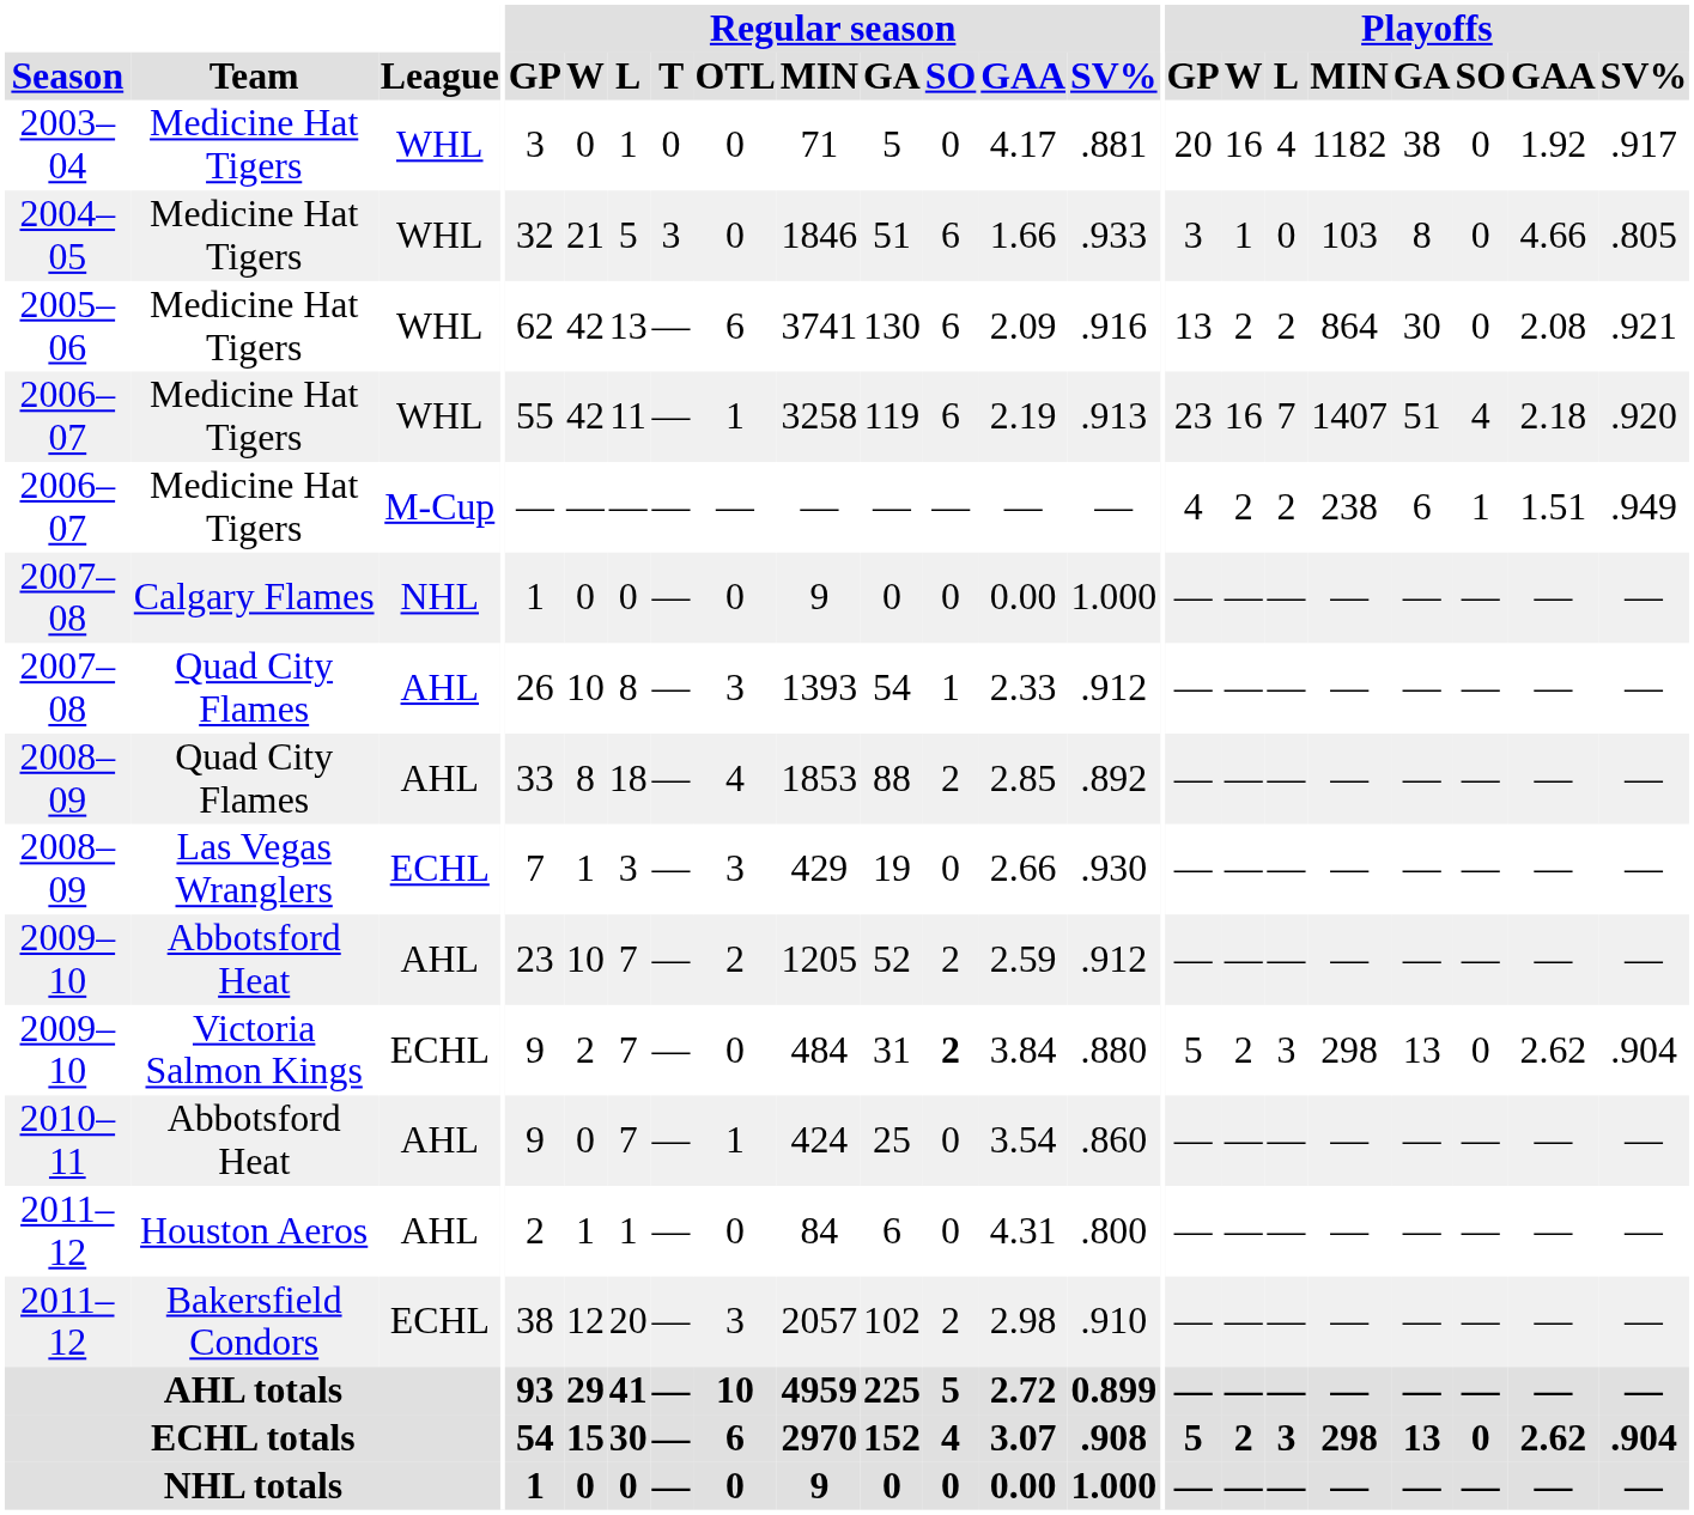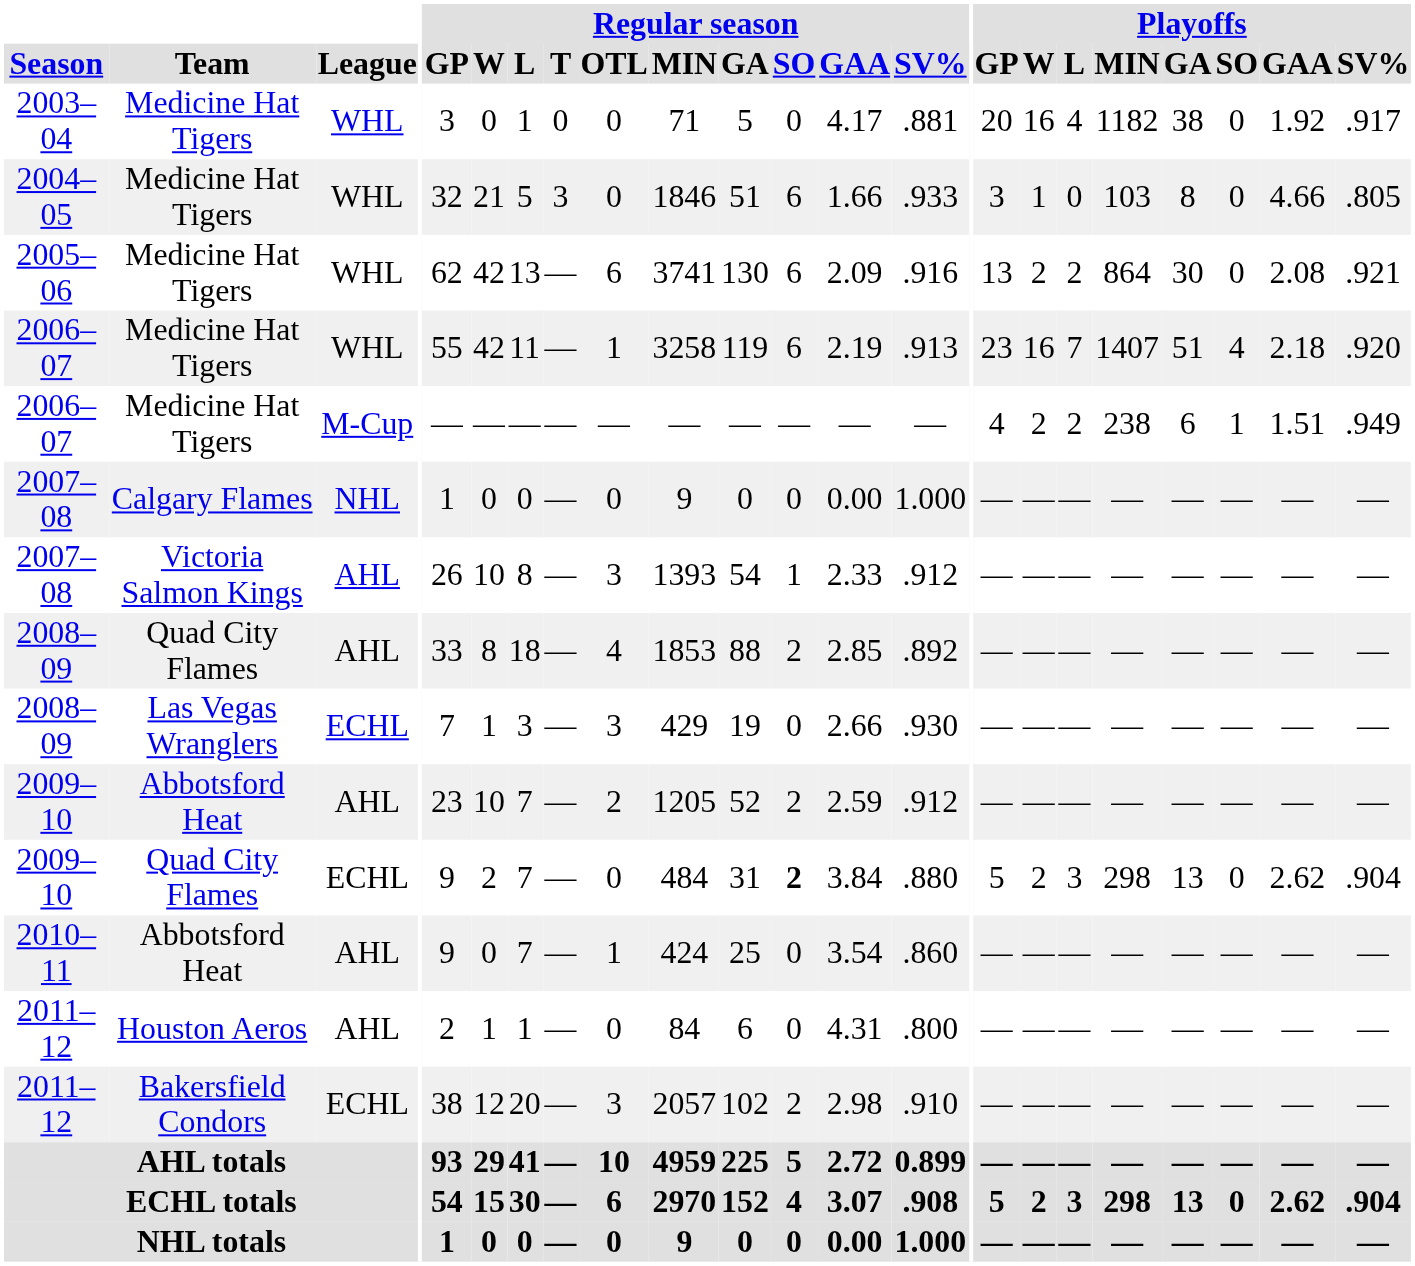 <table border="0" cellpadding="1" cellspacing="0" style="width:80%; text-align:center;">
 <tr bgcolor="#e0e0e0">
 <th colspan="3" bgcolor="#ffffff"></th>
 <th rowspan="99" bgcolor="#ffffff"></th>
 <th colspan="10" bgcolor="#e0e0e0"><a href='#'>Regular season</a></th>
 <th rowspan="99" bgcolor="#ffffff"></th>
 <th colspan="8" bgcolor="#e0e0e0"><a href='#'>Playoffs</a></th>
 </tr>
 <tr bgcolor="#e0e0e0">
 <th><a href='#'>Season</a></th>
 <th>Team</th>
 <th>League</th>
 <th>GP</th>
 <th>W</th>
 <th>L</th>
 <th>T</th>
 <th>OTL</th>
 <th>MIN</th>
 <th>GA</th>
 <th><a href='#'>SO</a></th>
 <th><a href='#'>GAA</a></th>
 <th><a href='#'>SV%</a></th>
 <th>GP</th>
 <th>W</th>
 <th>L</th>
 <th>MIN</th>
 <th>GA</th>
 <th>SO</th>
 <th>GAA</th>
 <th>SV%</th>
 </tr>
 <tr>
 <td><a href='#'>2003–04</a></td>
 <td><a href='#'>Medicine Hat Tigers</a></td>
 <td><a href='#'>WHL</a></td>
 <td>3</td>
 <td>0</td>
 <td>1</td>
 <td>0</td>
 <td>0</td>
 <td>71</td>
 <td>5</td>
 <td>0</td>
 <td>4.17</td>
 <td>.881</td>
 <td>20</td>
 <td>16</td>
 <td>4</td>
 <td>1182</td>
 <td>38</td>
 <td>0</td>
 <td>1.92</td>
 <td>.917</td>
 </tr>
 <tr bgcolor="#f0f0f0">
 <td><a href='#'>2004–05</a></td>
 <td>Medicine Hat Tigers</td>
 <td>WHL</td>
 <td>32</td>
 <td>21</td>
 <td>5</td>
 <td>3</td>
 <td>0</td>
 <td>1846</td>
 <td>51</td>
 <td>6</td>
 <td>1.66</td>
 <td>.933</td>
 <td>3</td>
 <td>1</td>
 <td>0</td>
 <td>103</td>
 <td>8</td>
 <td>0</td>
 <td>4.66</td>
 <td>.805</td>
 </tr>
 <tr>
 <td><a href='#'>2005–06</a></td>
 <td>Medicine Hat Tigers</td>
 <td>WHL</td>
 <td>62</td>
 <td>42</td>
 <td>13</td>
 <td>—</td>
 <td>6</td>
 <td>3741</td>
 <td>130</td>
 <td>6</td>
 <td>2.09</td>
 <td>.916</td>
 <td>13</td>
 <td>2</td>
 <td>2</td>
 <td>864</td>
 <td>30</td>
 <td>0</td>
 <td>2.08</td>
 <td>.921</td>
 </tr>
 <tr bgcolor="#f0f0f0">
 <td><a href='#'>2006–07</a></td>
 <td>Medicine Hat Tigers</td>
 <td>WHL</td>
 <td>55</td>
 <td>42</td>
 <td>11</td>
 <td>—</td>
 <td>1</td>
 <td>3258</td>
 <td>119</td>
 <td>6</td>
 <td>2.19</td>
 <td>.913</td>
 <td>23</td>
 <td>16</td>
 <td>7</td>
 <td>1407</td>
 <td>51</td>
 <td>4</td>
 <td>2.18</td>
 <td>.920</td>
 </tr>
 <tr>
 <td><a href='#'>2006–07</a></td>
 <td>Medicine Hat Tigers</td>
 <td><a href='#'>M-Cup</a></td>
 <td>—</td>
 <td>—</td>
 <td>—</td>
 <td>—</td>
 <td>—</td>
 <td>—</td>
 <td>—</td>
 <td>—</td>
 <td>—</td>
 <td>—</td>
 <td>4</td>
 <td>2</td>
 <td>2</td>
 <td>238</td>
 <td>6</td>
 <td>1</td>
 <td>1.51</td>
 <td>.949</td>
 </tr>
 <tr bgcolor="#f0f0f0">
 <td><a href='#'>2007–08</a></td>
 <td><a href='#'>Calgary Flames</a></td>
 <td><a href='#'>NHL</a></td>
 <td>1</td>
 <td>0</td>
 <td>0</td>
 <td>—</td>
 <td>0</td>
 <td>9</td>
 <td>0</td>
 <td>0</td>
 <td>0.00</td>
 <td>1.000</td>
 <td>—</td>
 <td>—</td>
 <td>—</td>
 <td>—</td>
 <td>—</td>
 <td>—</td>
 <td>—</td>
 <td>—</td>
 </tr>
 <tr>
 <td><a href='#'>2007–08</a></td>
-<td><a href='#'>Quad City Flames</a></td>
+<td><a href='#'>Victoria Salmon Kings</a></td>
 <td><a href='#'>AHL</a></td>
 <td>26</td>
 <td>10</td>
 <td>8</td>
 <td>—</td>
 <td>3</td>
 <td>1393</td>
 <td>54</td>
 <td>1</td>
 <td>2.33</td>
 <td>.912</td>
 <td>—</td>
 <td>—</td>
 <td>—</td>
 <td>—</td>
 <td>—</td>
 <td>—</td>
 <td>—</td>
 <td>—</td>
 </tr>
 <tr bgcolor="#f0f0f0">
 <td><a href='#'>2008–09</a></td>
 <td>Quad City Flames</td>
 <td>AHL</td>
 <td>33</td>
 <td>8</td>
 <td>18</td>
 <td>—</td>
 <td>4</td>
 <td>1853</td>
 <td>88</td>
 <td>2</td>
 <td>2.85</td>
 <td>.892</td>
 <td>—</td>
 <td>—</td>
 <td>—</td>
 <td>—</td>
 <td>—</td>
 <td>—</td>
 <td>—</td>
 <td>—</td>
 </tr>
 <tr>
 <td><a href='#'>2008–09</a></td>
 <td><a href='#'>Las Vegas Wranglers</a></td>
 <td><a href='#'>ECHL</a></td>
 <td>7</td>
 <td>1</td>
 <td>3</td>
 <td>—</td>
 <td>3</td>
 <td>429</td>
 <td>19</td>
 <td>0</td>
 <td>2.66</td>
 <td>.930</td>
 <td>—</td>
 <td>—</td>
 <td>—</td>
 <td>—</td>
 <td>—</td>
 <td>—</td>
 <td>—</td>
 <td>—</td>
 </tr>
 <tr bgcolor="#f0f0f0">
 <td><a href='#'>2009–10</a></td>
 <td><a href='#'>Abbotsford Heat</a></td>
 <td>AHL</td>
 <td>23</td>
 <td>10</td>
 <td>7</td>
 <td>—</td>
 <td>2</td>
 <td>1205</td>
 <td>52</td>
 <td>2</td>
 <td>2.59</td>
 <td>.912</td>
 <td>—</td>
 <td>—</td>
 <td>—</td>
 <td>—</td>
 <td>—</td>
 <td>—</td>
 <td>—</td>
 <td>—</td>
 </tr>
 <tr>
 <td><a href='#'>2009–10</a></td>
-<td><a href='#'>Victoria Salmon Kings</a></td>
+<td><a href='#'>Quad City Flames</a></td>
 <td>ECHL</td>
 <td>9</td>
 <td>2</td>
 <td>7</td>
 <td>—</td>
 <td>0</td>
 <td>484</td>
 <td>31</td>
 <td><strong>2</strong></td>
 <td>3.84</td>
 <td>.880</td>
 <td>5</td>
 <td>2</td>
 <td>3</td>
 <td>298</td>
 <td>13</td>
 <td>0</td>
 <td>2.62</td>
 <td>.904</td>
 </tr>
 <tr bgcolor="#f0f0f0">
 <td><a href='#'>2010–11</a></td>
 <td>Abbotsford Heat</td>
 <td>AHL</td>
 <td>9</td>
 <td>0</td>
 <td>7</td>
 <td>—</td>
 <td>1</td>
 <td>424</td>
 <td>25</td>
 <td>0</td>
 <td>3.54</td>
 <td>.860</td>
 <td>—</td>
 <td>—</td>
 <td>—</td>
 <td>—</td>
 <td>—</td>
 <td>—</td>
 <td>—</td>
 <td>—</td>
 </tr>
 <tr>
 <td><a href='#'>2011–12</a></td>
 <td><a href='#'>Houston Aeros</a></td>
 <td>AHL</td>
 <td>2</td>
 <td>1</td>
 <td>1</td>
 <td>—</td>
 <td>0</td>
 <td>84</td>
 <td>6</td>
 <td>0</td>
 <td>4.31</td>
 <td>.800</td>
 <td>—</td>
 <td>—</td>
 <td>—</td>
 <td>—</td>
 <td>—</td>
 <td>—</td>
 <td>—</td>
 <td>—</td>
 </tr>
 <tr bgcolor="#f0f0f0">
 <td><a href='#'>2011–12</a></td>
 <td><a href='#'>Bakersfield Condors</a></td>
 <td>ECHL</td>
 <td>38</td>
 <td>12</td>
 <td>20</td>
 <td>—</td>
 <td>3</td>
 <td>2057</td>
 <td>102</td>
 <td>2</td>
 <td>2.98</td>
 <td>.910</td>
 <td>—</td>
 <td>—</td>
 <td>—</td>
 <td>—</td>
 <td>—</td>
 <td>—</td>
 <td>—</td>
 <td>—</td>
 </tr>
 <tr bgcolor="#e0e0e0">
 <th colspan="3">AHL totals</th>
 <th>93</th>
 <th>29</th>
 <th>41</th>
 <th>—</th>
 <th>10</th>
 <th>4959</th>
 <th>225</th>
 <th>5</th>
 <th>2.72</th>
 <th>0.899</th>
 <th>—</th>
 <th>—</th>
 <th>—</th>
 <th>—</th>
 <th>—</th>
 <th>—</th>
 <th>—</th>
 <th>—</th>
 </tr>
 <tr bgcolor="#e0e0e0">
 <th colspan="3">ECHL totals</th>
 <th>54</th>
 <th>15</th>
 <th>30</th>
 <th>—</th>
 <th>6</th>
 <th>2970</th>
 <th>152</th>
 <th>4</th>
 <th>3.07</th>
 <th>.908</th>
 <th>5</th>
 <th>2</th>
 <th>3</th>
 <th>298</th>
 <th>13</th>
 <th>0</th>
 <th>2.62</th>
 <th>.904</th>
 </tr>
 <tr bgcolor="#e0e0e0">
 <th colspan="3">NHL totals</th>
 <th>1</th>
 <th>0</th>
 <th>0</th>
 <th>—</th>
 <th>0</th>
 <th>9</th>
 <th>0</th>
 <th>0</th>
 <th>0.00</th>
 <th>1.000</th>
 <th>—</th>
 <th>—</th>
 <th>—</th>
 <th>—</th>
 <th>—</th>
 <th>—</th>
 <th>—</th>
 <th>—</th>
 </tr>
 </table>
